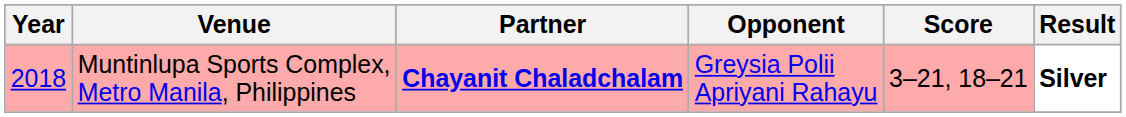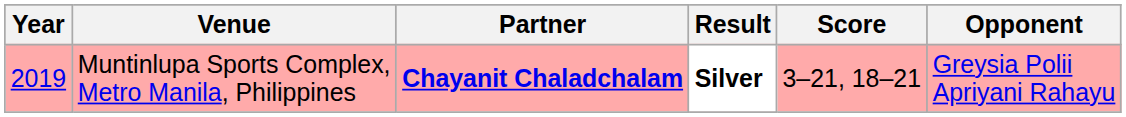 <table class="sortable wikitable" style="font-size: 90%;">
 <tr>
 <th>Year</th>
 <th>Venue</th>
 <th>Partner</th>
+<th>Result</th>
+<th>Score</th>
 <th>Opponent</th>
-<th>Score</th>
-<th>Result</th>
 </tr>
 <tr style="background:#FFAAAA">
-<td align="center"><a href='#'>2018</a></td>
+<td align="center"><a href='#'>2019</a></td>
 <td align="left">Muntinlupa Sports Complex,<br><a href='#'>Metro Manila</a>, Philippines</td>
 <td align="left"><strong> <a href='#'>Chayanit Chaladchalam</a></strong></td>
+<td style="text-align:left; background:white"> <strong>Silver</strong></td>
+<td align="left">3–21, 18–21</td>
 <td align="left"> <a href='#'>Greysia Polii</a><br> <a href='#'>Apriyani Rahayu</a></td>
-<td align="left">3–21, 18–21</td>
-<td style="text-align:left; background:white"> <strong>Silver</strong></td>
 </tr>
 </table>
